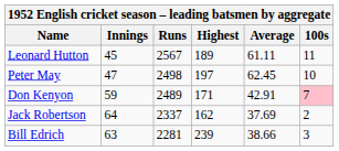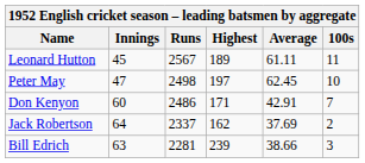 <table class="wikitable">
 <tr>
 <th bgcolor="#efefef" colspan="7">1952 English cricket season – leading batsmen by aggregate</th>
 </tr>
 <tr bgcolor="#efefef">
 <th>Name</th>
 <th>Innings</th>
 <th>Runs</th>
 <th>Highest</th>
 <th>Average</th>
 <th>100s</th>
 </tr>
 <tr>
 <td><a href='#'>Leonard Hutton</a></td>
 <td>45</td>
 <td>2567</td>
 <td>189</td>
 <td>61.11</td>
 <td>11</td>
 </tr>
 <tr>
 <td><a href='#'>Peter May</a></td>
 <td>47</td>
 <td>2498</td>
 <td>197</td>
 <td>62.45</td>
 <td>10</td>
 </tr>
 <tr>
 <td><a href='#'>Don Kenyon</a></td>
-<td>59</td>
-<td>2489</td>
+<td>60</td>
+<td>2486</td>
 <td>171</td>
 <td>42.91</td>
-<td style="background: pink;">7</td>
+<td>7</td>
 </tr>
 <tr>
 <td><a href='#'>Jack Robertson</a></td>
 <td>64</td>
 <td>2337</td>
 <td>162</td>
 <td>37.69</td>
 <td>2</td>
 </tr>
 <tr>
 <td><a href='#'>Bill Edrich</a></td>
 <td>63</td>
 <td>2281</td>
 <td>239</td>
 <td>38.66</td>
 <td>3</td>
 </tr>
 </table>
